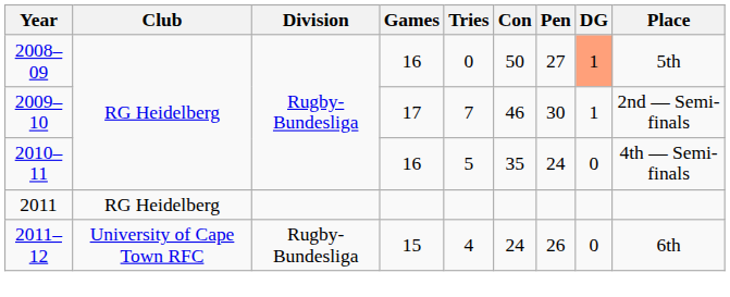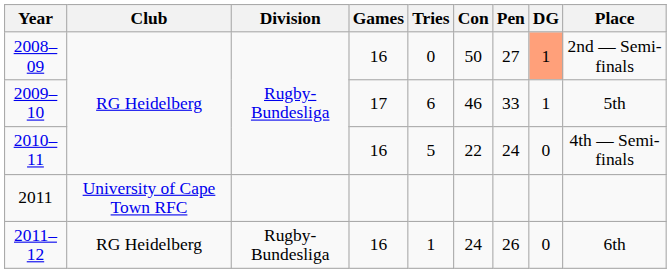 <table class="wikitable">
 <tr>
 <th>Year</th>
 <th>Club</th>
 <th>Division</th>
 <th>Games</th>
 <th>Tries</th>
 <th>Con</th>
 <th>Pen</th>
 <th>DG</th>
 <th>Place</th>
 </tr>
 <tr align="center">
 <td><a href='#'>2008–09</a></td>
 <td rowspan=3><a href='#'>RG Heidelberg</a></td>
 <td rowspan=3><a href='#'>Rugby-Bundesliga</a></td>
 <td>16</td>
 <td>0</td>
 <td>50</td>
 <td>27</td>
 <td style="background: lightsalmon;">1</td>
-<td>5th</td>
+<td>2nd — Semi-finals</td>
 </tr>
 <tr align="center">
 <td><a href='#'>2009–10</a></td>
 <td>17</td>
-<td>7</td>
+<td>6</td>
 <td>46</td>
-<td>30</td>
+<td>33</td>
 <td>1</td>
-<td>2nd — Semi-finals</td>
+<td>5th</td>
 </tr>
 <tr align="center">
 <td><a href='#'>2010–11</a></td>
 <td>16</td>
 <td>5</td>
-<td>35</td>
+<td>22</td>
 <td>24</td>
 <td>0</td>
 <td>4th — Semi-finals</td>
 </tr>
 <tr align="center">
 <td>2011</td>
-<td>RG Heidelberg</td>
+<td><a href='#'>University of Cape Town RFC</a></td>
 <td></td>
 <td></td>
 <td></td>
 <td></td>
 <td></td>
 <td></td>
 <td></td>
 </tr>
 <tr align="center">
 <td><a href='#'>2011–12</a></td>
-<td><a href='#'>University of Cape Town RFC</a></td>
+<td>RG Heidelberg</td>
 <td>Rugby-Bundesliga</td>
-<td>15</td>
-<td>4</td>
+<td>16</td>
+<td>1</td>
 <td>24</td>
 <td>26</td>
 <td>0</td>
 <td>6th</td>
 </tr>
 </table>
